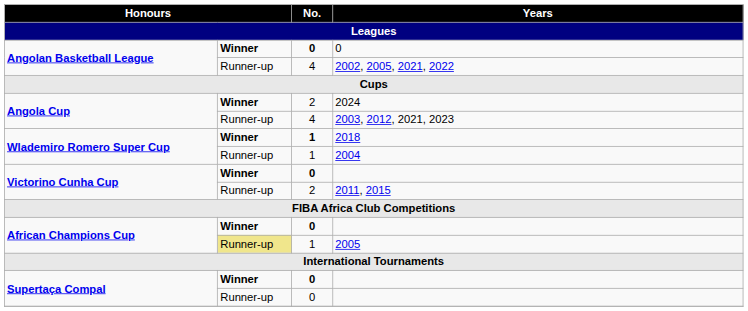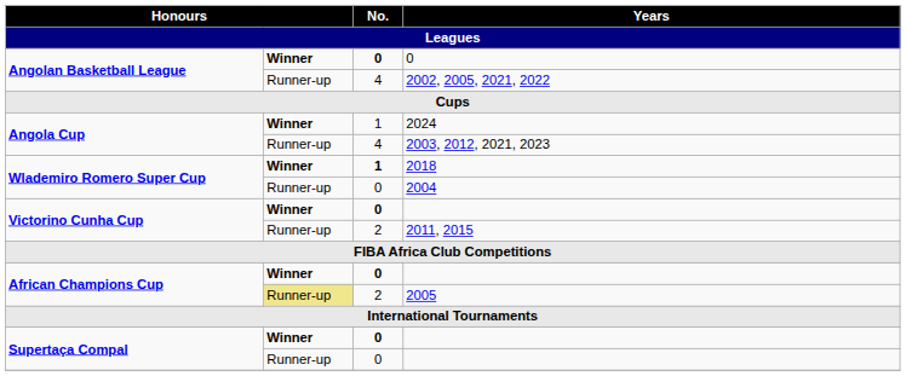 <table class="wikitable" width=75% style="font-size: 90%;">
 <tr>
 <th width=35% colspan=2 style="background:black;color: white">Honours</th>
 <th width=5% style="background:black;color: white">No.</th>
 <th width=50% style="background:black;color: white">Years</th>
 </tr>
 <tr>
 <th colspan="6" style="background:#000080;color: white">Leagues</th>
 </tr>
 <tr>
 <td rowspan=2><strong><a href='#'>Angolan Basketball League</a></strong></td>
 <td><strong>Winner</strong></td>
 <td align=center><strong>0</strong></td>
 <td>0</td>
 </tr>
 <tr>
 <td>Runner-up</td>
 <td align=center>4</td>
 <td><a href='#'>2002</a>, <a href='#'>2005</a>, <a href='#'>2021</a>, <a href='#'>2022</a></td>
 </tr>
 <tr>
 <th colspan="6" style="background:#E8E8E8;">Cups</th>
 </tr>
 <tr>
 <td rowspan=2><strong><a href='#'>Angola Cup</a></strong></td>
 <td><strong>Winner</strong></td>
-<td align=center>2</td>
+<td align=center>1</td>
 <td>2024</td>
 </tr>
 <tr>
 <td>Runner-up</td>
 <td align=center>4</td>
 <td><a href='#'>2003</a>, <a href='#'>2012</a>, 2021, 2023</td>
 </tr>
 <tr>
 <td rowspan=2><strong><a href='#'>Wlademiro Romero Super Cup</a></strong> </td>
 <td><strong>Winner</strong></td>
 <td align=center><strong>1</strong></td>
 <td><a href='#'>2018</a></td>
 </tr>
 <tr>
 <td>Runner-up</td>
-<td align=center>1</td>
+<td align=center>0</td>
 <td><a href='#'>2004</a></td>
 </tr>
 <tr>
 <td rowspan=2><strong><a href='#'>Victorino Cunha Cup</a></strong></td>
 <td><strong>Winner</strong></td>
 <td align=center><strong>0</strong></td>
 <td></td>
 </tr>
 <tr>
 <td>Runner-up</td>
 <td align=center>2</td>
 <td><a href='#'>2011</a>, <a href='#'>2015</a></td>
 </tr>
 <tr>
 <th colspan="6" style="background:#E8E8E8;">FIBA Africa Club Competitions</th>
 </tr>
 <tr>
 <td rowspan=2><strong><a href='#'>African Champions Cup</a></strong></td>
 <td><strong>Winner</strong></td>
 <td align=center><strong>0</strong></td>
 <td></td>
 </tr>
 <tr>
 <td style="background: khaki;">Runner-up</td>
-<td align=center>1</td>
+<td align=center>2</td>
 <td><a href='#'>2005</a></td>
 </tr>
 <tr>
 <th colspan="6" style="background:#E8E8E8;">International Tournaments</th>
 </tr>
 <tr>
 <td rowspan=2><strong><a href='#'>Supertaça Compal</a></strong></td>
 <td><strong>Winner</strong></td>
 <td align=center><strong>0</strong></td>
 <td></td>
 </tr>
 <tr>
 <td>Runner-up</td>
 <td align=center>0</td>
 <td></td>
 </tr>
 <tr>
 </tr>
 </table>
